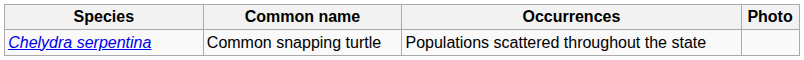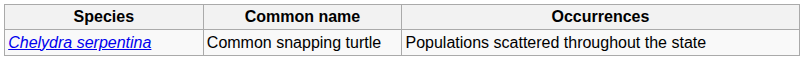 <table width=90% class="wikitable">
 <tr>
 <th width=25%>Species</th>
 <th width=25%>Common name</th>
 <th>Occurrences</th>
-<th>Photo</th>
 </tr>
 <tr>
 <td><em><a href='#'>Chelydra serpentina</a></em>  </td>
 <td>Common snapping turtle</td>
 <td>Populations scattered throughout the state</td>
-<td></td>
 </tr>
 </table>
